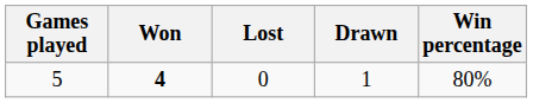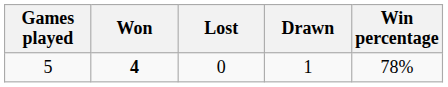 <table class="wikitable" style="text-align:center">
 <tr>
 <th width="70">Games played</th>
 <th width="70">Won</th>
 <th width="70">Lost</th>
 <th width="70">Drawn</th>
 <th width="70">Win percentage</th>
 </tr>
 <tr>
 <td>5</td>
 <td><strong>4</strong></td>
 <td>0</td>
 <td>1</td>
-<td>80%</td>
+<td>78%</td>
 </tr>
 </table>
